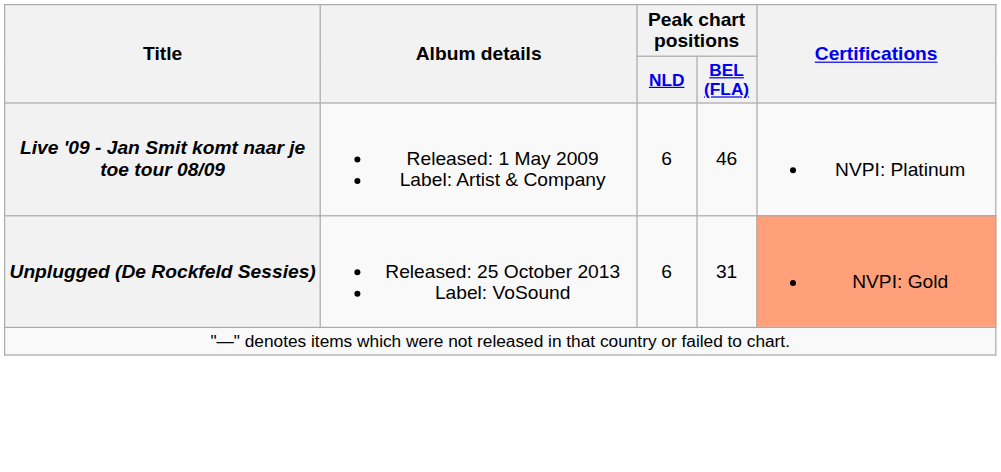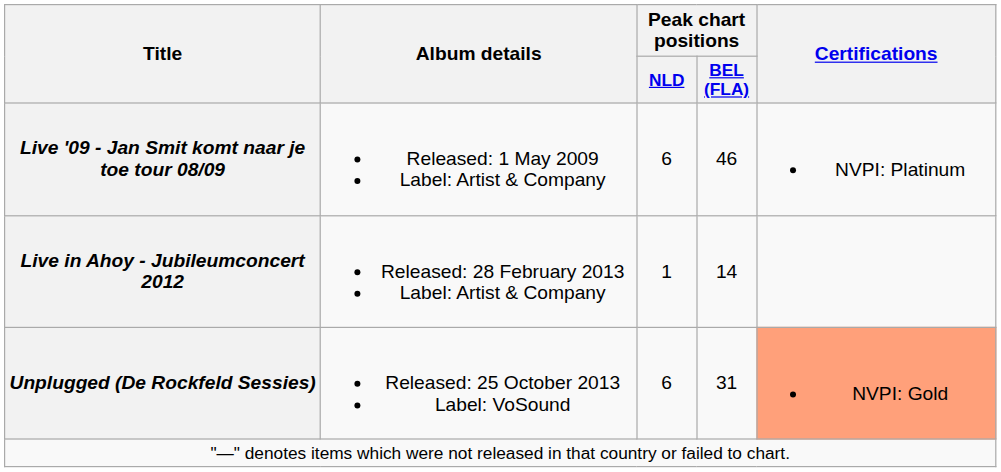 <table class="wikitable plainrowheaders" style="text-align:center;" border="1">
 <tr>
 <th scope="col" rowspan="2" style="width:16em;">Title</th>
 <th scope="col" rowspan="2" style="width:16em;">Album details</th>
 <th scope="col" colspan="2">Peak chart positions</th>
 <th scope="col" rowspan="2" style="width:12em;"><a href='#'>Certifications</a></th>
 </tr>
 <tr>
 <th scope="col" style="width:3em;font-size:90%;"><a href='#'>NLD</a><br></th>
 <th scope="col" style="width:3em;font-size:90%;"><a href='#'>BEL<br>(FLA)</a><br></th>
 </tr>
 <tr>
 <th scope="row"><em>Live '09 - Jan Smit komt naar je toe tour 08/09</em></th>
 <td><br><ul><li>Released: 1 May 2009</li><li>Label: Artist & Company</li></ul></td>
 <td>6</td>
 <td>46</td>
 <td><br><ul><li>NVPI: Platinum</li></ul></td>
 </tr>
 <tr>
+<th scope="row"><em>Live in Ahoy - Jubileumconcert 2012</em></th>
+<td><br><ul><li>Released: 28 February 2013</li><li>Label: Artist & Company</li></ul></td>
+<td>1</td>
+<td>14</td>
+<td></td>
+</tr>
+<tr>
 <th scope="row"><em>Unplugged (De Rockfeld Sessies)</em></th>
 <td><br><ul><li>Released: 25 October 2013</li><li>Label: VoSound</li></ul></td>
 <td>6</td>
 <td>31</td>
 <td style="background: lightsalmon;"><br><ul><li>NVPI: Gold</li></ul></td>
 </tr>
 <tr>
 <td colspan="5" align="center" style="font-size:90%;">"—" denotes items which were not released in that country or failed to chart.</td>
 </tr>
 </table>
